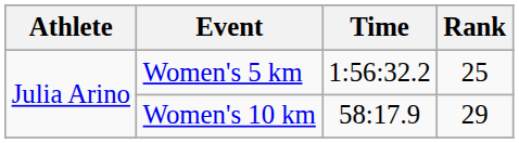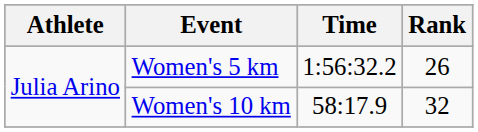 <table class=wikitable style="font-size:90%;">
 <tr>
 <th>Athlete</th>
 <th>Event</th>
 <th>Time</th>
 <th>Rank</th>
 </tr>
 <tr align=center>
 <td align=left rowspan=2><a href='#'>Julia Arino</a></td>
 <td align=left><a href='#'>Women's 5 km</a></td>
 <td>1:56:32.2</td>
-<td>25</td>
+<td>26</td>
 </tr>
 <tr align=center>
 <td align=left><a href='#'>Women's 10 km</a></td>
 <td>58:17.9</td>
-<td>29</td>
+<td>32</td>
 </tr>
 </table>
